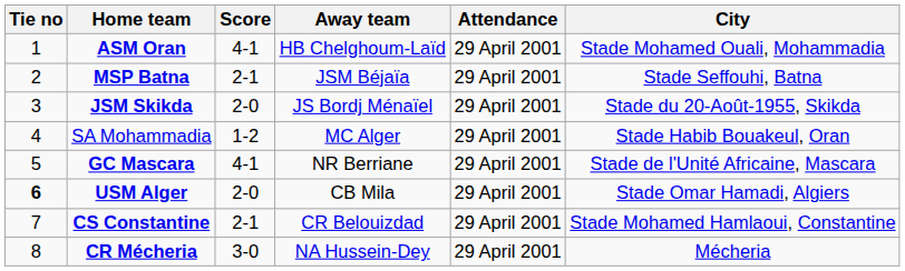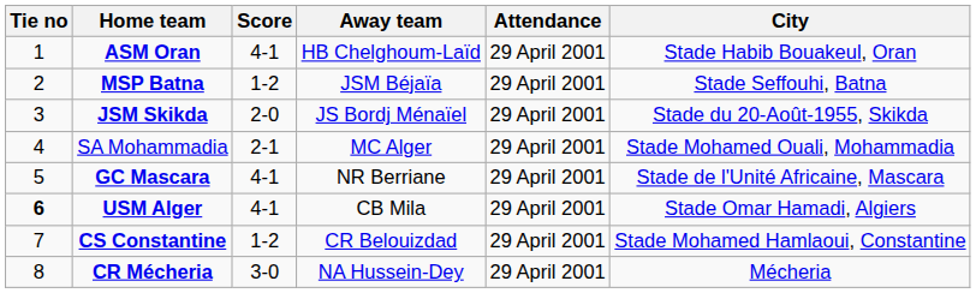 <table class="wikitable" style="text-align:center">
 <tr>
 <th>Tie no</th>
 <th>Home team</th>
 <th>Score</th>
 <th>Away team</th>
 <th>Attendance</th>
 <th>City</th>
 </tr>
 <tr>
 <td>1</td>
 <td><strong><a href='#'>ASM Oran</a></strong></td>
 <td>4-1</td>
 <td><a href='#'>HB Chelghoum-Laïd</a></td>
 <td>29 April 2001</td>
-<td><a href='#'>Stade Mohamed Ouali</a>, <a href='#'>Mohammadia</a></td>
+<td><a href='#'>Stade Habib Bouakeul</a>, <a href='#'>Oran</a></td>
 </tr>
 <tr>
 <td>2</td>
 <td><strong><a href='#'>MSP Batna</a></strong></td>
-<td>2-1</td>
+<td>1-2</td>
 <td><a href='#'>JSM Béjaïa</a></td>
 <td>29 April 2001</td>
 <td><a href='#'>Stade Seffouhi</a>, <a href='#'>Batna</a></td>
 </tr>
 <tr>
 <td>3</td>
 <td><strong><a href='#'>JSM Skikda</a></strong></td>
 <td>2-0</td>
 <td><a href='#'>JS Bordj Ménaïel</a></td>
 <td>29 April 2001</td>
 <td><a href='#'>Stade du 20-Août-1955</a>, <a href='#'>Skikda</a></td>
 </tr>
 <tr>
 <td>4</td>
 <td><a href='#'>SA Mohammadia</a></td>
-<td>1-2</td>
+<td>2-1</td>
 <td><a href='#'>MC Alger</a></td>
 <td>29 April 2001</td>
-<td><a href='#'>Stade Habib Bouakeul</a>, <a href='#'>Oran</a></td>
+<td><a href='#'>Stade Mohamed Ouali</a>, <a href='#'>Mohammadia</a></td>
 </tr>
 <tr>
 <td>5</td>
 <td><strong><a href='#'>GC Mascara</a></strong></td>
 <td>4-1</td>
 <td>NR Berriane</td>
 <td>29 April 2001</td>
 <td><a href='#'>Stade de l'Unité Africaine</a>, <a href='#'>Mascara</a></td>
 </tr>
 <tr>
 <td><strong>6</strong></td>
 <td><strong><a href='#'>USM Alger</a></strong></td>
-<td>2-0</td>
+<td>4-1</td>
 <td>CB Mila</td>
 <td>29 April 2001</td>
 <td><a href='#'>Stade Omar Hamadi</a>, <a href='#'>Algiers</a></td>
 </tr>
 <tr>
 <td>7</td>
 <td><strong><a href='#'>CS Constantine</a></strong></td>
-<td>2-1</td>
+<td>1-2</td>
 <td><a href='#'>CR Belouizdad</a></td>
 <td>29 April 2001</td>
 <td><a href='#'>Stade Mohamed Hamlaoui</a>, <a href='#'>Constantine</a></td>
 </tr>
 <tr>
 <td>8</td>
 <td><strong><a href='#'>CR Mécheria</a></strong></td>
 <td>3-0</td>
 <td><a href='#'>NA Hussein-Dey</a></td>
 <td>29 April 2001</td>
 <td><a href='#'>Mécheria</a></td>
 </tr>
 </table>
